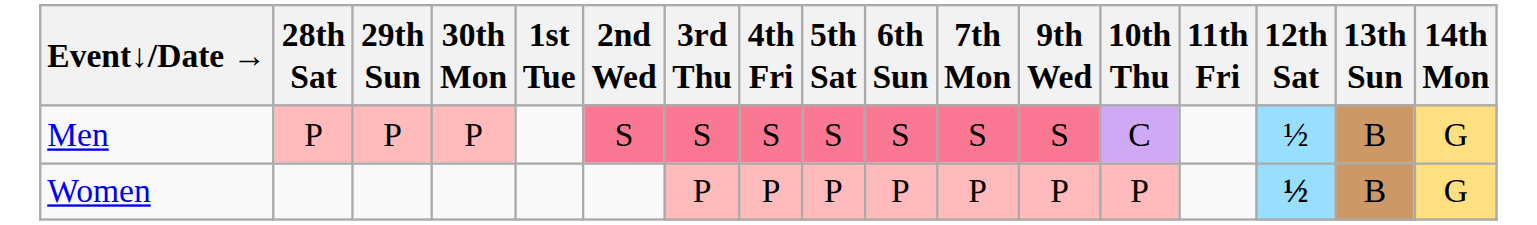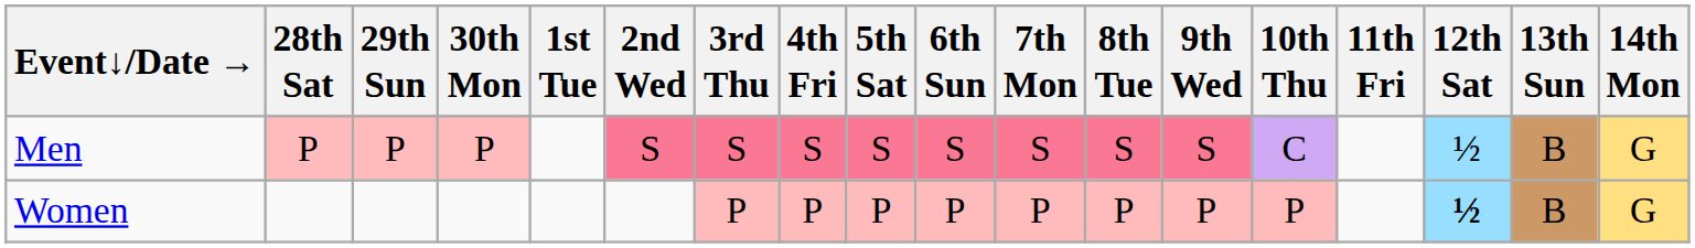 <table class="wikitable" style="margin:0.5em auto; font-size:90%; line-height:1.25em; text-align:center;">
 <tr>
 <th>Event↓/Date →</th>
 <th>28th<br>Sat</th>
 <th>29th<br>Sun</th>
 <th>30th<br>Mon</th>
 <th>1st<br>Tue</th>
 <th>2nd<br>Wed</th>
 <th>3rd<br>Thu</th>
 <th>4th<br>Fri</th>
 <th>5th<br>Sat</th>
 <th>6th<br>Sun</th>
 <th>7th<br>Mon</th>
+<th>8th<br>Tue</th>
 <th>9th<br>Wed</th>
 <th>10th<br>Thu</th>
 <th>11th<br>Fri</th>
 <th>12th<br>Sat</th>
 <th>13th<br>Sun</th>
 <th>14th<br>Mon</th>
 </tr>
 <tr>
 <td style="text-align:left;"><a href='#'>Men</a></td>
 <td bgcolor="#FFBBBB">P</td>
 <td bgcolor="#FFBBBB">P</td>
 <td bgcolor="#FFBBBB">P</td>
 <td></td>
+<td bgcolor="#FA7894">S</td>
 <td bgcolor="#FA7894">S</td>
 <td bgcolor="#FA7894">S</td>
 <td bgcolor="#FA7894">S</td>
 <td bgcolor="#FA7894">S</td>
 <td bgcolor="#FA7894">S</td>
 <td bgcolor="#FA7894">S</td>
 <td bgcolor="#FA7894">S</td>
 <td bgcolor="#D0A9F5">C</td>
 <td></td>
 <td bgcolor="#97DEFF">½</td>
 <td bgcolor="#CC9966">B</td>
 <td bgcolor="#FFDF80">G</td>
 </tr>
 <tr>
 <td style="text-align:left;"><a href='#'>Women</a></td>
 <td></td>
 <td></td>
 <td></td>
 <td></td>
 <td></td>
 <td bgcolor="#FFBBBB">P</td>
 <td bgcolor="#FFBBBB">P</td>
 <td bgcolor="#FFBBBB">P</td>
 <td bgcolor="#FFBBBB">P</td>
 <td bgcolor="#FFBBBB">P</td>
 <td bgcolor="#FFBBBB">P</td>
 <td bgcolor="#FFBBBB">P</td>
+<td bgcolor="#FFBBBB">P</td>
 <td></td>
 <td bgcolor="#97DEFF"><strong>½</strong></td>
 <td bgcolor="#CC9966">B</td>
 <td bgcolor="#FFDF80">G</td>
 </tr>
 </table>
